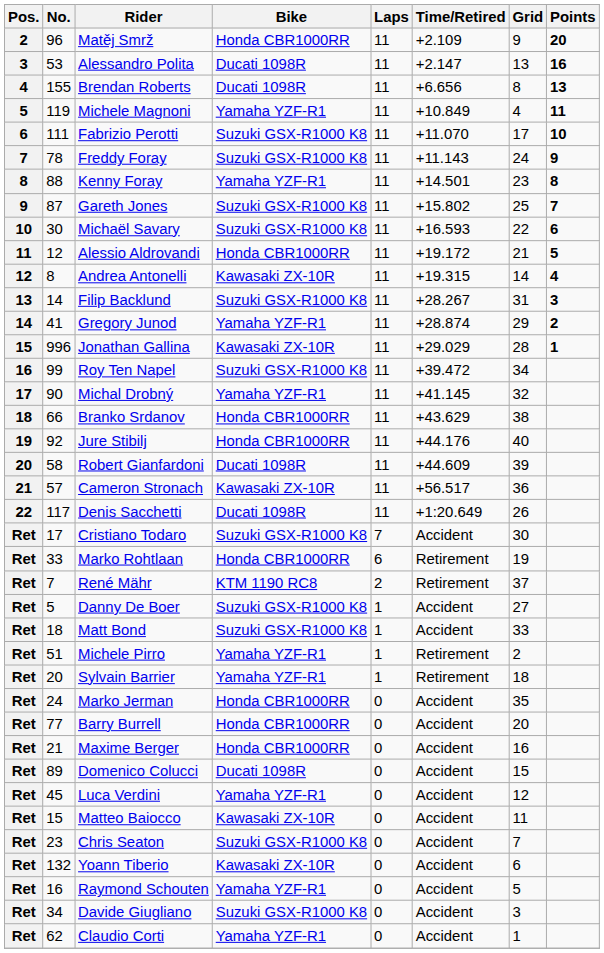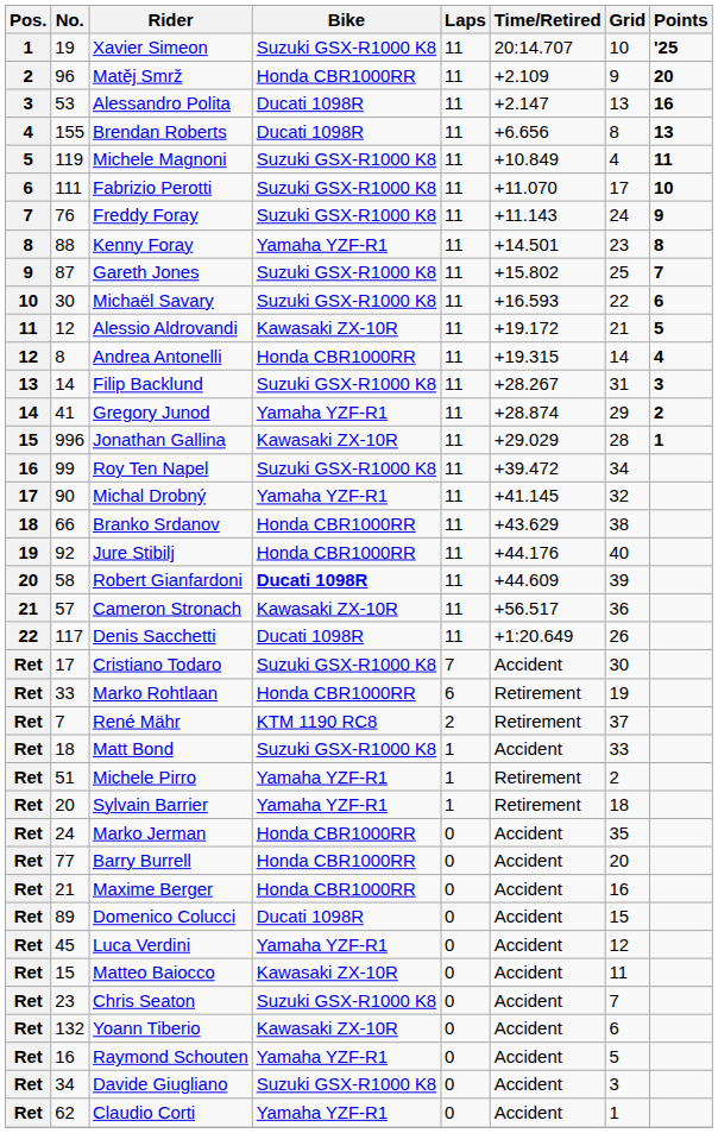 <table class="wikitable" style="font-size: 95%;">
 <tr>
 <th>Pos.</th>
 <th>No.</th>
 <th>Rider</th>
 <th>Bike</th>
 <th>Laps</th>
 <th>Time/Retired</th>
 <th>Grid</th>
 <th>Points</th>
+</tr>
+<tr>
+<th>1</th>
+<td>19</td>
+<td> <a href='#'>Xavier Simeon</a></td>
+<td><a href='#'>Suzuki GSX-R1000 K8</a></td>
+<td>11</td>
+<td>20:14.707</td>
+<td>10</td>
+<td><strong>'25</strong></td>
 </tr>
 <tr>
 <th>2</th>
 <td>96</td>
 <td> <a href='#'>Matěj Smrž</a></td>
 <td><a href='#'>Honda CBR1000RR</a></td>
 <td>11</td>
 <td>+2.109</td>
 <td>9</td>
 <td><strong>20</strong></td>
 </tr>
 <tr>
 <th>3</th>
 <td>53</td>
 <td> <a href='#'>Alessandro Polita</a></td>
 <td><a href='#'>Ducati 1098R</a></td>
 <td>11</td>
 <td>+2.147</td>
 <td>13</td>
 <td><strong>16</strong></td>
 </tr>
 <tr>
 <th>4</th>
 <td>155</td>
 <td> <a href='#'>Brendan Roberts</a></td>
 <td><a href='#'>Ducati 1098R</a></td>
 <td>11</td>
 <td>+6.656</td>
 <td>8</td>
 <td><strong>13</strong></td>
 </tr>
 <tr>
 <th>5</th>
 <td>119</td>
 <td> <a href='#'>Michele Magnoni</a></td>
-<td><a href='#'>Yamaha YZF-R1</a></td>
+<td><a href='#'>Suzuki GSX-R1000 K8</a></td>
 <td>11</td>
 <td>+10.849</td>
 <td>4</td>
 <td><strong>11</strong></td>
 </tr>
 <tr>
 <th>6</th>
 <td>111</td>
 <td> <a href='#'>Fabrizio Perotti</a></td>
 <td><a href='#'>Suzuki GSX-R1000 K8</a></td>
 <td>11</td>
 <td>+11.070</td>
 <td>17</td>
 <td><strong>10</strong></td>
 </tr>
 <tr>
 <th>7</th>
-<td>78</td>
+<td>76</td>
 <td> <a href='#'>Freddy Foray</a></td>
 <td><a href='#'>Suzuki GSX-R1000 K8</a></td>
 <td>11</td>
 <td>+11.143</td>
 <td>24</td>
 <td><strong>9</strong></td>
 </tr>
 <tr>
 <th>8</th>
 <td>88</td>
 <td> <a href='#'>Kenny Foray</a></td>
 <td><a href='#'>Yamaha YZF-R1</a></td>
 <td>11</td>
 <td>+14.501</td>
 <td>23</td>
 <td><strong>8</strong></td>
 </tr>
 <tr>
 <th>9</th>
 <td>87</td>
 <td> <a href='#'>Gareth Jones</a></td>
 <td><a href='#'>Suzuki GSX-R1000 K8</a></td>
 <td>11</td>
 <td>+15.802</td>
 <td>25</td>
 <td><strong>7</strong></td>
 </tr>
 <tr>
 <th>10</th>
 <td>30</td>
 <td> <a href='#'>Michaël Savary</a></td>
 <td><a href='#'>Suzuki GSX-R1000 K8</a></td>
 <td>11</td>
 <td>+16.593</td>
 <td>22</td>
 <td><strong>6</strong></td>
 </tr>
 <tr>
 <th>11</th>
 <td>12</td>
 <td> <a href='#'>Alessio Aldrovandi</a></td>
-<td><a href='#'>Honda CBR1000RR</a></td>
+<td><a href='#'>Kawasaki ZX-10R</a></td>
 <td>11</td>
 <td>+19.172</td>
 <td>21</td>
 <td><strong>5</strong></td>
 </tr>
 <tr>
 <th>12</th>
 <td>8</td>
 <td> <a href='#'>Andrea Antonelli</a></td>
-<td><a href='#'>Kawasaki ZX-10R</a></td>
+<td><a href='#'>Honda CBR1000RR</a></td>
 <td>11</td>
 <td>+19.315</td>
 <td>14</td>
 <td><strong>4</strong></td>
 </tr>
 <tr>
 <th>13</th>
 <td>14</td>
 <td> <a href='#'>Filip Backlund</a></td>
 <td><a href='#'>Suzuki GSX-R1000 K8</a></td>
 <td>11</td>
 <td>+28.267</td>
 <td>31</td>
 <td><strong>3</strong></td>
 </tr>
 <tr>
 <th>14</th>
 <td>41</td>
 <td> <a href='#'>Gregory Junod</a></td>
 <td><a href='#'>Yamaha YZF-R1</a></td>
 <td>11</td>
 <td>+28.874</td>
 <td>29</td>
 <td><strong>2</strong></td>
 </tr>
 <tr>
 <th>15</th>
 <td>996</td>
 <td> <a href='#'>Jonathan Gallina</a></td>
 <td><a href='#'>Kawasaki ZX-10R</a></td>
 <td>11</td>
 <td>+29.029</td>
 <td>28</td>
 <td><strong>1</strong></td>
 </tr>
 <tr>
 <th>16</th>
 <td>99</td>
 <td> <a href='#'>Roy Ten Napel</a></td>
 <td><a href='#'>Suzuki GSX-R1000 K8</a></td>
 <td>11</td>
 <td>+39.472</td>
 <td>34</td>
 <td></td>
 </tr>
 <tr>
 <th>17</th>
 <td>90</td>
 <td> <a href='#'>Michal Drobný</a></td>
 <td><a href='#'>Yamaha YZF-R1</a></td>
 <td>11</td>
 <td>+41.145</td>
 <td>32</td>
 <td></td>
 </tr>
 <tr>
 <th>18</th>
 <td>66</td>
 <td> <a href='#'>Branko Srdanov</a></td>
 <td><a href='#'>Honda CBR1000RR</a></td>
 <td>11</td>
 <td>+43.629</td>
 <td>38</td>
 <td></td>
 </tr>
 <tr>
 <th>19</th>
 <td>92</td>
 <td> <a href='#'>Jure Stibilj</a></td>
 <td><a href='#'>Honda CBR1000RR</a></td>
 <td>11</td>
 <td>+44.176</td>
 <td>40</td>
 <td></td>
 </tr>
 <tr>
 <th>20</th>
 <td>58</td>
 <td> <a href='#'>Robert Gianfardoni</a></td>
-<td><a href='#'>Ducati 1098R</a></td>
+<td><strong><a href='#'>Ducati 1098R</a></strong></td>
 <td>11</td>
 <td>+44.609</td>
 <td>39</td>
 <td></td>
 </tr>
 <tr>
 <th>21</th>
 <td>57</td>
 <td> <a href='#'>Cameron Stronach</a></td>
 <td><a href='#'>Kawasaki ZX-10R</a></td>
 <td>11</td>
 <td>+56.517</td>
 <td>36</td>
 <td></td>
 </tr>
 <tr>
 <th>22</th>
 <td>117</td>
 <td> <a href='#'>Denis Sacchetti</a></td>
 <td><a href='#'>Ducati 1098R</a></td>
 <td>11</td>
 <td>+1:20.649</td>
 <td>26</td>
 <td></td>
 </tr>
 <tr>
 <th>Ret</th>
 <td>17</td>
 <td> <a href='#'>Cristiano Todaro</a></td>
 <td><a href='#'>Suzuki GSX-R1000 K8</a></td>
 <td>7</td>
 <td>Accident</td>
 <td>30</td>
 <td></td>
 </tr>
 <tr>
 <th>Ret</th>
 <td>33</td>
 <td> <a href='#'>Marko Rohtlaan</a></td>
 <td><a href='#'>Honda CBR1000RR</a></td>
 <td>6</td>
 <td>Retirement</td>
 <td>19</td>
 <td></td>
 </tr>
 <tr>
 <th>Ret</th>
 <td>7</td>
 <td> <a href='#'>René Mähr</a></td>
 <td><a href='#'>KTM 1190 RC8</a></td>
 <td>2</td>
 <td>Retirement</td>
 <td>37</td>
-<td></td>
-</tr>
-<tr>
-<th>Ret</th>
-<td>5</td>
-<td> <a href='#'>Danny De Boer</a></td>
-<td><a href='#'>Suzuki GSX-R1000 K8</a></td>
-<td>1</td>
-<td>Accident</td>
-<td>27</td>
 <td></td>
 </tr>
 <tr>
 <th>Ret</th>
 <td>18</td>
 <td> <a href='#'>Matt Bond</a></td>
 <td><a href='#'>Suzuki GSX-R1000 K8</a></td>
 <td>1</td>
 <td>Accident</td>
 <td>33</td>
 <td></td>
 </tr>
 <tr>
 <th>Ret</th>
 <td>51</td>
 <td> <a href='#'>Michele Pirro</a></td>
 <td><a href='#'>Yamaha YZF-R1</a></td>
 <td>1</td>
 <td>Retirement</td>
 <td>2</td>
 <td></td>
 </tr>
 <tr>
 <th>Ret</th>
 <td>20</td>
 <td> <a href='#'>Sylvain Barrier</a></td>
 <td><a href='#'>Yamaha YZF-R1</a></td>
 <td>1</td>
 <td>Retirement</td>
 <td>18</td>
 <td></td>
 </tr>
 <tr>
 <th>Ret</th>
 <td>24</td>
 <td> <a href='#'>Marko Jerman</a></td>
 <td><a href='#'>Honda CBR1000RR</a></td>
 <td>0</td>
 <td>Accident</td>
 <td>35</td>
 <td></td>
 </tr>
 <tr>
 <th>Ret</th>
 <td>77</td>
 <td> <a href='#'>Barry Burrell</a></td>
 <td><a href='#'>Honda CBR1000RR</a></td>
 <td>0</td>
 <td>Accident</td>
 <td>20</td>
 <td></td>
 </tr>
 <tr>
 <th>Ret</th>
 <td>21</td>
 <td> <a href='#'>Maxime Berger</a></td>
 <td><a href='#'>Honda CBR1000RR</a></td>
 <td>0</td>
 <td>Accident</td>
 <td>16</td>
 <td></td>
 </tr>
 <tr>
 <th>Ret</th>
 <td>89</td>
 <td> <a href='#'>Domenico Colucci</a></td>
 <td><a href='#'>Ducati 1098R</a></td>
 <td>0</td>
 <td>Accident</td>
 <td>15</td>
 <td></td>
 </tr>
 <tr>
 <th>Ret</th>
 <td>45</td>
 <td> <a href='#'>Luca Verdini</a></td>
 <td><a href='#'>Yamaha YZF-R1</a></td>
 <td>0</td>
 <td>Accident</td>
 <td>12</td>
 <td></td>
 </tr>
 <tr>
 <th>Ret</th>
 <td>15</td>
 <td> <a href='#'>Matteo Baiocco</a></td>
 <td><a href='#'>Kawasaki ZX-10R</a></td>
 <td>0</td>
 <td>Accident</td>
 <td>11</td>
 <td></td>
 </tr>
 <tr>
 <th>Ret</th>
 <td>23</td>
 <td> <a href='#'>Chris Seaton</a></td>
 <td><a href='#'>Suzuki GSX-R1000 K8</a></td>
 <td>0</td>
 <td>Accident</td>
 <td>7</td>
 <td></td>
 </tr>
 <tr>
 <th>Ret</th>
 <td>132</td>
 <td> <a href='#'>Yoann Tiberio</a></td>
 <td><a href='#'>Kawasaki ZX-10R</a></td>
 <td>0</td>
 <td>Accident</td>
 <td>6</td>
 <td></td>
 </tr>
 <tr>
 <th>Ret</th>
 <td>16</td>
 <td> <a href='#'>Raymond Schouten</a></td>
 <td><a href='#'>Yamaha YZF-R1</a></td>
 <td>0</td>
 <td>Accident</td>
 <td>5</td>
 <td></td>
 </tr>
 <tr>
 <th>Ret</th>
 <td>34</td>
 <td> <a href='#'>Davide Giugliano</a></td>
 <td><a href='#'>Suzuki GSX-R1000 K8</a></td>
 <td>0</td>
 <td>Accident</td>
 <td>3</td>
 <td></td>
 </tr>
 <tr>
 <th>Ret</th>
 <td>62</td>
 <td> <a href='#'>Claudio Corti</a></td>
 <td><a href='#'>Yamaha YZF-R1</a></td>
 <td>0</td>
 <td>Accident</td>
 <td>1</td>
 <td></td>
 </tr>
 <tr>
 </tr>
 </table>
